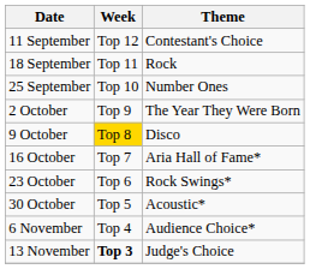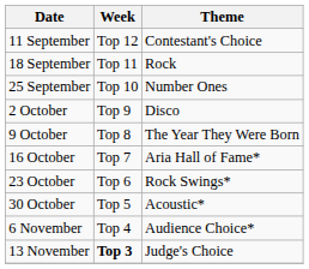 <table class="wikitable">
 <tr>
 <th>Date</th>
 <th>Week</th>
 <th>Theme</th>
 </tr>
 <tr>
 <td>11 September</td>
 <td>Top 12</td>
 <td>Contestant's Choice</td>
 </tr>
 <tr>
 <td>18 September</td>
 <td>Top 11</td>
 <td>Rock</td>
 </tr>
 <tr>
 <td>25 September</td>
 <td>Top 10</td>
 <td>Number Ones</td>
 </tr>
 <tr>
 <td>2 October</td>
 <td>Top 9</td>
-<td>The Year They Were Born</td>
+<td>Disco</td>
 </tr>
 <tr>
 <td>9 October</td>
-<td style="background: gold;">Top 8</td>
-<td>Disco</td>
+<td>Top 8</td>
+<td>The Year They Were Born</td>
 </tr>
 <tr>
 <td>16 October</td>
 <td>Top 7</td>
 <td>Aria Hall of Fame*</td>
 </tr>
 <tr>
 <td>23 October</td>
 <td>Top 6</td>
 <td>Rock Swings*</td>
 </tr>
 <tr>
 <td>30 October</td>
 <td>Top 5</td>
 <td>Acoustic*</td>
 </tr>
 <tr>
 <td>6 November</td>
 <td>Top 4</td>
 <td>Audience Choice*</td>
 </tr>
 <tr>
 <td>13 November</td>
 <td><strong>Top 3</strong></td>
 <td>Judge's Choice</td>
 </tr>
 <tr>
 </tr>
 </table>
